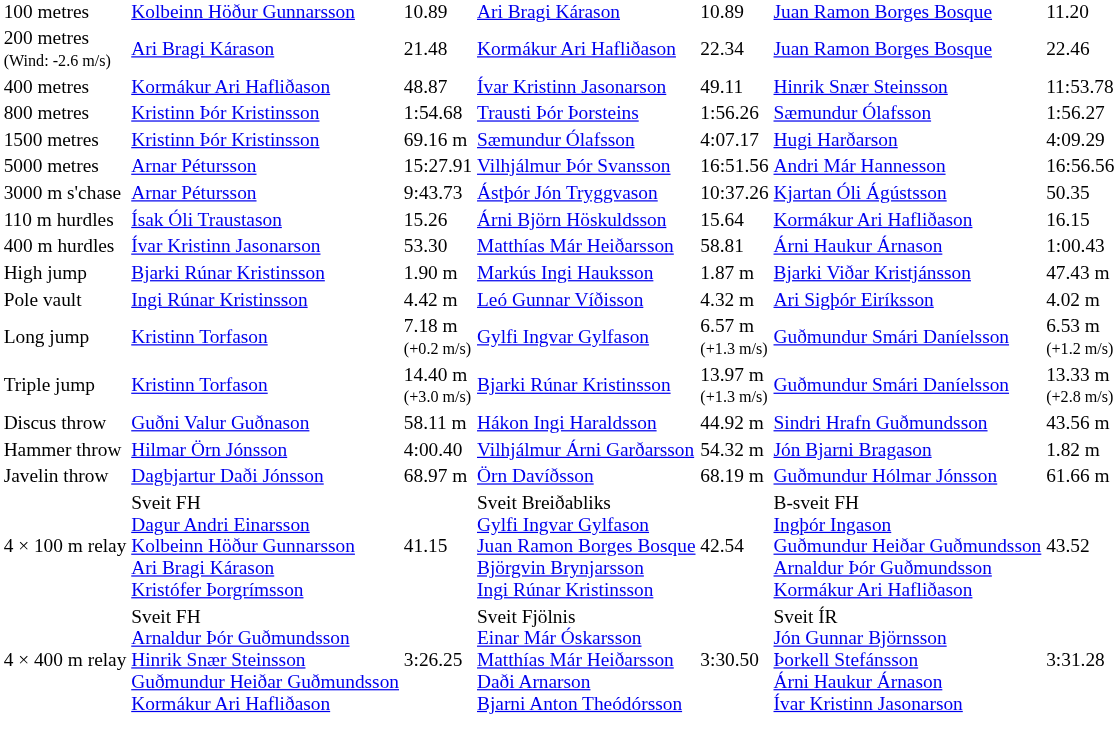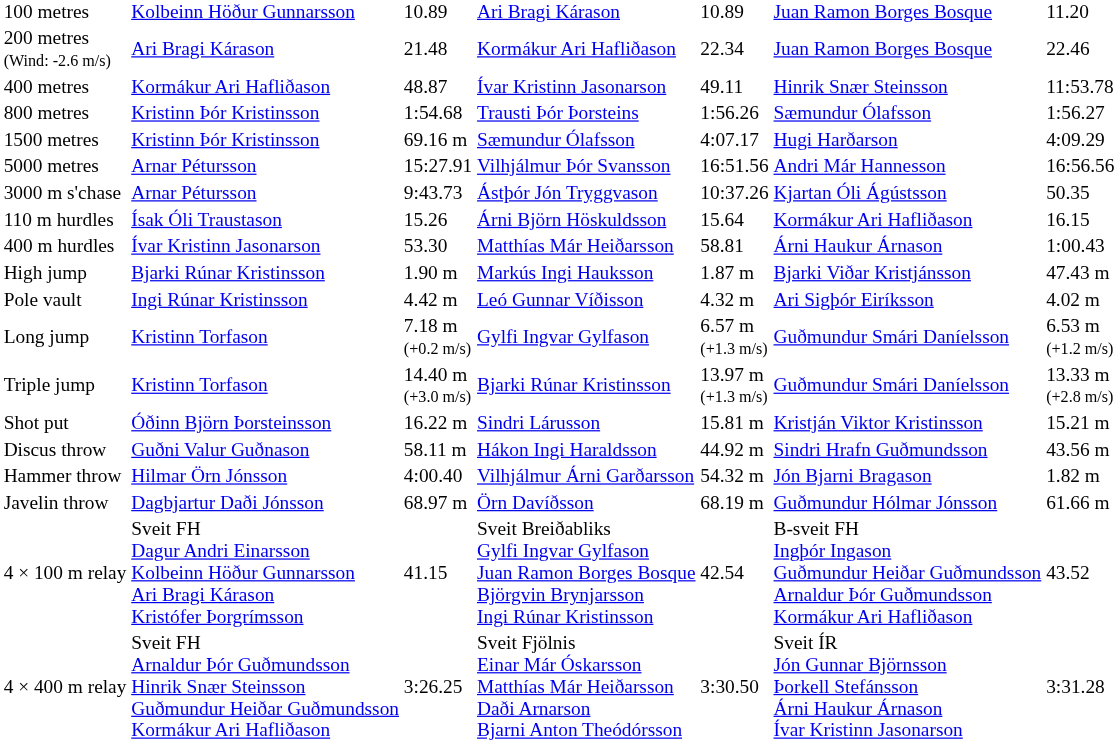 <table>
 <tr>
 <td>100 metres</td>
 <td><a href='#'>Kolbeinn Höður Gunnarsson</a></td>
 <td>10.89</td>
 <td><a href='#'>Ari Bragi Kárason</a></td>
 <td>10.89</td>
 <td><a href='#'>Juan Ramon Borges Bosque</a></td>
 <td>11.20</td>
 </tr>
 <tr>
 <td>200 metres<br><small>(Wind: -2.6 m/s)</small></td>
 <td><a href='#'>Ari Bragi Kárason</a></td>
 <td>21.48</td>
 <td><a href='#'>Kormákur Ari Hafliðason</a></td>
 <td>22.34</td>
 <td><a href='#'>Juan Ramon Borges Bosque</a></td>
 <td>22.46</td>
 </tr>
 <tr>
 <td>400 metres</td>
 <td><a href='#'>Kormákur Ari Hafliðason</a></td>
 <td>48.87</td>
 <td><a href='#'>Ívar Kristinn Jasonarson</a></td>
 <td>49.11</td>
 <td><a href='#'>Hinrik Snær Steinsson</a></td>
 <td>11:53.78</td>
 </tr>
 <tr>
 <td>800 metres</td>
 <td><a href='#'>Kristinn Þór Kristinsson</a></td>
 <td>1:54.68</td>
 <td><a href='#'>Trausti Þór Þorsteins</a></td>
 <td>1:56.26</td>
 <td><a href='#'>Sæmundur Ólafsson</a></td>
 <td>1:56.27</td>
 </tr>
 <tr>
 <td>1500 metres</td>
 <td><a href='#'>Kristinn Þór Kristinsson</a></td>
 <td>69.16 m</td>
 <td><a href='#'>Sæmundur Ólafsson</a></td>
 <td>4:07.17</td>
 <td><a href='#'>Hugi Harðarson</a></td>
 <td>4:09.29</td>
 </tr>
 <tr>
 <td>5000 metres</td>
 <td><a href='#'>Arnar Pétursson</a></td>
 <td>15:27.91</td>
 <td><a href='#'>Vilhjálmur Þór Svansson</a></td>
 <td>16:51.56</td>
 <td><a href='#'>Andri Már Hannesson</a></td>
 <td>16:56.56</td>
 </tr>
 <tr>
 <td>3000 m s'chase</td>
 <td><a href='#'>Arnar Pétursson</a></td>
 <td>9:43.73</td>
 <td><a href='#'>Ástþór Jón Tryggvason</a></td>
 <td>10:37.26</td>
 <td><a href='#'>Kjartan Óli Ágústsson</a></td>
 <td>50.35</td>
 </tr>
 <tr>
 <td>110 m hurdles</td>
 <td><a href='#'>Ísak Óli Traustason</a></td>
 <td>15.26</td>
 <td><a href='#'>Árni Björn Höskuldsson</a></td>
 <td>15.64</td>
 <td><a href='#'>Kormákur Ari Hafliðason</a></td>
 <td>16.15</td>
 </tr>
 <tr>
 <td>400 m hurdles</td>
 <td><a href='#'>Ívar Kristinn Jasonarson</a></td>
 <td>53.30</td>
 <td><a href='#'>Matthías Már Heiðarsson</a></td>
 <td>58.81</td>
 <td><a href='#'>Árni Haukur Árnason</a></td>
 <td>1:00.43</td>
 </tr>
 <tr>
 <td>High jump</td>
 <td><a href='#'>Bjarki Rúnar Kristinsson</a></td>
 <td>1.90 m</td>
 <td><a href='#'>Markús Ingi Hauksson</a></td>
 <td>1.87 m</td>
 <td><a href='#'>Bjarki Viðar Kristjánsson</a></td>
 <td>47.43 m</td>
 </tr>
 <tr>
 <td>Pole vault</td>
 <td><a href='#'>Ingi Rúnar Kristinsson</a></td>
 <td>4.42 m</td>
 <td><a href='#'>Leó Gunnar Víðisson</a></td>
 <td>4.32 m</td>
 <td><a href='#'>Ari Sigþór Eiríksson</a></td>
 <td>4.02 m</td>
 </tr>
 <tr>
 <td>Long jump</td>
 <td><a href='#'>Kristinn Torfason</a></td>
 <td>7.18 m<br><small>(+0.2 m/s)</small></td>
 <td><a href='#'>Gylfi Ingvar Gylfason</a></td>
 <td>6.57 m<br><small>(+1.3 m/s)</small></td>
 <td><a href='#'>Guðmundur Smári Daníelsson</a></td>
 <td>6.53 m<br><small>(+1.2 m/s)</small></td>
 </tr>
 <tr>
 <td>Triple jump</td>
 <td><a href='#'>Kristinn Torfason</a></td>
 <td>14.40 m<br><small>(+3.0 m/s)</small></td>
 <td><a href='#'>Bjarki Rúnar Kristinsson</a></td>
 <td>13.97 m<br><small>(+1.3 m/s)</small></td>
 <td><a href='#'>Guðmundur Smári Daníelsson</a></td>
 <td>13.33 m<br><small>(+2.8 m/s)</small></td>
 </tr>
 <tr>
+<td>Shot put</td>
+<td><a href='#'>Óðinn Björn Þorsteinsson</a></td>
+<td>16.22 m</td>
+<td><a href='#'>Sindri Lárusson</a></td>
+<td>15.81 m</td>
+<td><a href='#'>Kristján Viktor Kristinsson</a></td>
+<td>15.21 m</td>
+</tr>
+<tr>
 <td>Discus throw</td>
 <td><a href='#'>Guðni Valur Guðnason</a></td>
 <td>58.11 m</td>
 <td><a href='#'>Hákon Ingi Haraldsson</a></td>
 <td>44.92 m</td>
 <td><a href='#'>Sindri Hrafn Guðmundsson</a></td>
 <td>43.56 m</td>
 </tr>
 <tr>
 <td>Hammer throw</td>
 <td><a href='#'>Hilmar Örn Jónsson</a></td>
 <td>4:00.40</td>
 <td><a href='#'>Vilhjálmur Árni Garðarsson</a></td>
 <td>54.32 m</td>
 <td><a href='#'>Jón Bjarni Bragason</a></td>
 <td>1.82 m</td>
 </tr>
 <tr>
 <td>Javelin throw</td>
 <td><a href='#'>Dagbjartur Daði Jónsson</a></td>
 <td>68.97 m</td>
 <td><a href='#'>Örn Davíðsson</a></td>
 <td>68.19 m</td>
 <td><a href='#'>Guðmundur Hólmar Jónsson</a></td>
 <td>61.66 m</td>
 </tr>
 <tr>
 <td>4 × 100 m relay</td>
 <td>Sveit FH <br><a href='#'>Dagur Andri Einarsson</a><br><a href='#'>Kolbeinn Höður Gunnarsson</a><br><a href='#'>Ari Bragi Kárason</a><br><a href='#'>Kristófer Þorgrímsson</a></td>
 <td>41.15</td>
 <td>Sveit Breiðabliks <br><a href='#'>Gylfi Ingvar Gylfason</a><br><a href='#'>Juan Ramon Borges Bosque</a><br><a href='#'>Björgvin Brynjarsson</a><br><a href='#'>Ingi Rúnar Kristinsson</a></td>
 <td>42.54</td>
 <td>B-sveit FH <br><a href='#'>Ingþór Ingason</a><br><a href='#'>Guðmundur Heiðar Guðmundsson</a><br><a href='#'>Arnaldur Þór Guðmundsson</a><br><a href='#'>Kormákur Ari Hafliðason</a></td>
 <td>43.52</td>
 </tr>
 <tr>
 <td>4 × 400 m relay</td>
 <td>Sveit FH <br><a href='#'>Arnaldur Þór Guðmundsson</a><br><a href='#'>Hinrik Snær Steinsson</a><br><a href='#'>Guðmundur Heiðar Guðmundsson</a><br><a href='#'>Kormákur Ari Hafliðason</a></td>
 <td>3:26.25</td>
 <td>Sveit Fjölnis <br><a href='#'>Einar Már Óskarsson</a><br><a href='#'>Matthías Már Heiðarsson</a><br><a href='#'>Daði Arnarson</a><br><a href='#'>Bjarni Anton Theódórsson</a></td>
 <td>3:30.50</td>
 <td>Sveit ÍR <br><a href='#'>Jón Gunnar Björnsson</a><br><a href='#'>Þorkell Stefánsson</a><br><a href='#'>Árni Haukur Árnason</a><br><a href='#'>Ívar Kristinn Jasonarson</a></td>
 <td>3:31.28</td>
 </tr>
 </table>
